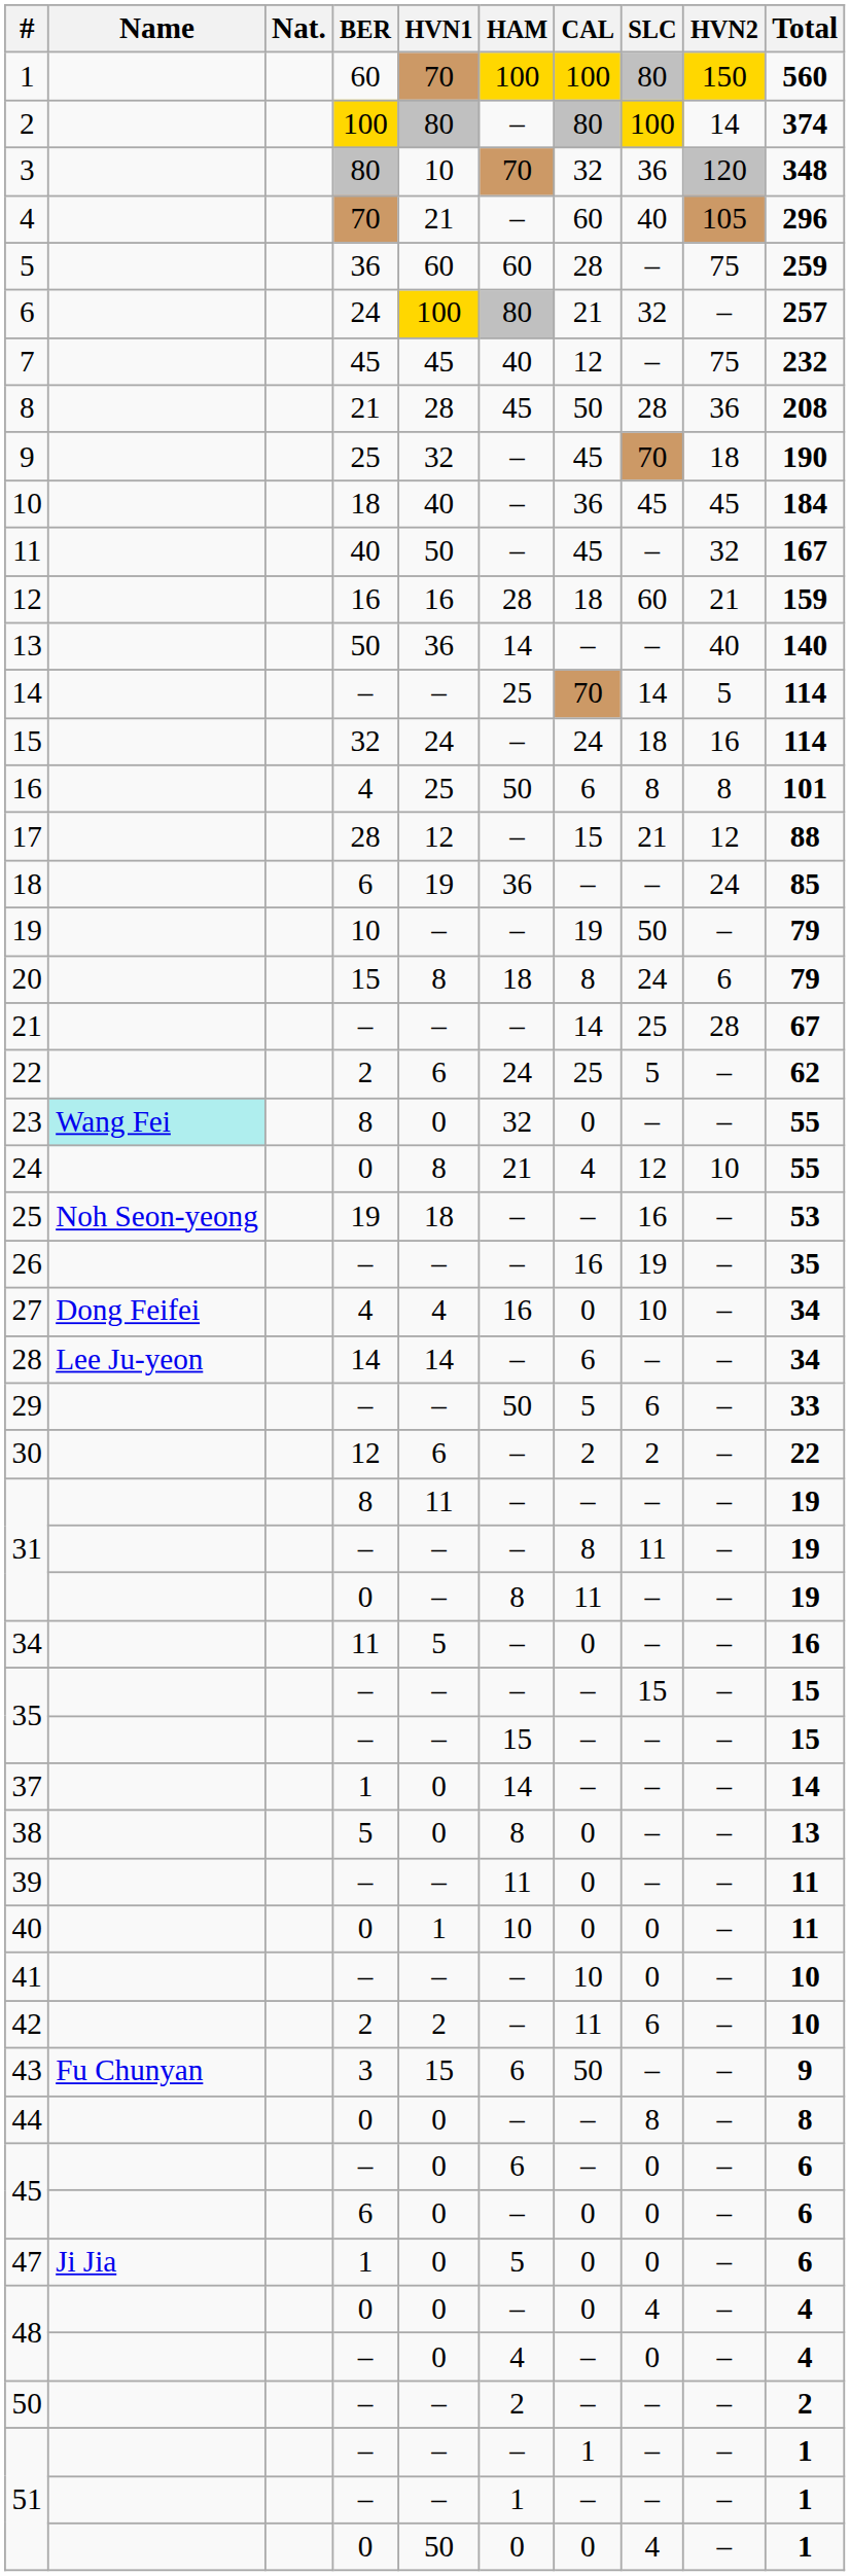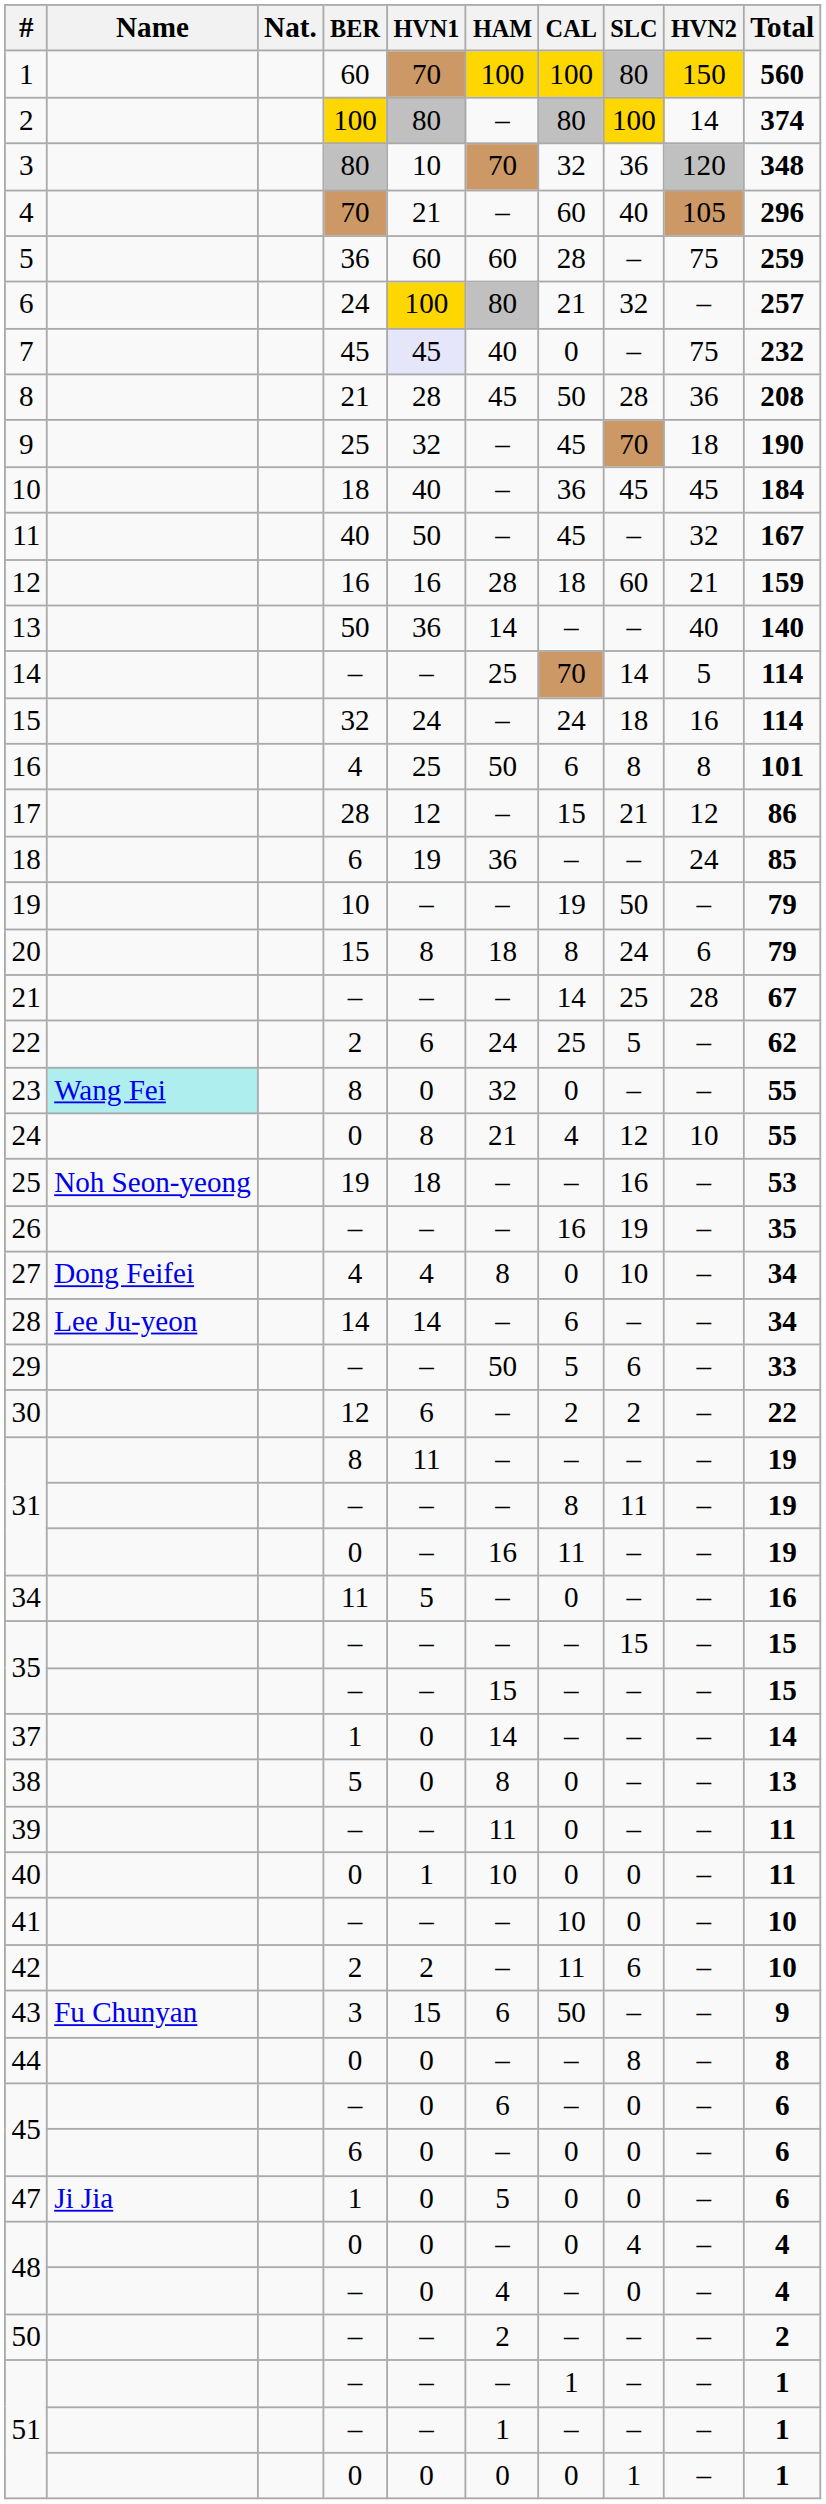 <table class="wikitable sortable" style="text-align:center;">
 <tr>
 <th>#</th>
 <th>Name</th>
 <th>Nat.</th>
 <th><small>BER</small></th>
 <th><small>HVN1</small></th>
 <th><small>HAM</small></th>
 <th><small>CAL</small></th>
 <th><small>SLC</small></th>
 <th><small>HVN2</small></th>
 <th>Total</th>
 </tr>
 <tr>
 <td>1</td>
 <td align=left></td>
 <td></td>
 <td>60</td>
 <td bgcolor=CC9966>70</td>
 <td bgcolor="gold">100</td>
 <td bgcolor="gold">100</td>
 <td bgcolor="silver">80</td>
 <td bgcolor="gold">150</td>
 <td><strong>560</strong></td>
 </tr>
 <tr>
 <td>2</td>
 <td align=left></td>
 <td></td>
 <td bgcolor="gold">100</td>
 <td bgcolor="silver">80</td>
 <td>–</td>
 <td bgcolor="silver">80</td>
 <td bgcolor="gold">100</td>
 <td>14</td>
 <td><strong>374</strong></td>
 </tr>
 <tr>
 <td>3</td>
 <td align=left></td>
 <td></td>
 <td bgcolor="silver">80</td>
 <td>10</td>
 <td bgcolor=CC9966>70</td>
 <td>32</td>
 <td>36</td>
 <td bgcolor="silver">120</td>
 <td><strong>348</strong></td>
 </tr>
 <tr>
 <td>4</td>
 <td align=left></td>
 <td></td>
 <td bgcolor=CC9966>70</td>
 <td>21</td>
 <td>–</td>
 <td>60</td>
 <td>40</td>
 <td bgcolor=CC9966>105</td>
 <td><strong>296</strong></td>
 </tr>
 <tr>
 <td>5</td>
 <td align=left></td>
 <td></td>
 <td>36</td>
 <td>60</td>
 <td>60</td>
 <td>28</td>
 <td>–</td>
 <td>75</td>
 <td><strong>259</strong></td>
 </tr>
 <tr>
 <td>6</td>
 <td align=left></td>
 <td></td>
 <td>24</td>
 <td bgcolor="gold">100</td>
 <td bgcolor="silver">80</td>
 <td>21</td>
 <td>32</td>
 <td>–</td>
 <td><strong>257</strong></td>
 </tr>
 <tr>
 <td>7</td>
 <td align=left></td>
 <td></td>
 <td>45</td>
-<td>45</td>
+<td style="background: lavender;">45</td>
 <td>40</td>
-<td>12</td>
+<td>0</td>
 <td>–</td>
 <td>75</td>
 <td><strong>232</strong></td>
 </tr>
 <tr>
 <td>8</td>
 <td align=left></td>
 <td></td>
 <td>21</td>
 <td>28</td>
 <td>45</td>
 <td>50</td>
 <td>28</td>
 <td>36</td>
 <td><strong>208</strong></td>
 </tr>
 <tr>
 <td>9</td>
 <td align=left></td>
 <td></td>
 <td>25</td>
 <td>32</td>
 <td>–</td>
 <td>45</td>
 <td bgcolor=CC9966>70</td>
 <td>18</td>
 <td><strong>190</strong></td>
 </tr>
 <tr>
 <td>10</td>
 <td align=left></td>
 <td></td>
 <td>18</td>
 <td>40</td>
 <td>–</td>
 <td>36</td>
 <td>45</td>
 <td>45</td>
 <td><strong>184</strong></td>
 </tr>
 <tr>
 <td>11</td>
 <td align=left></td>
 <td></td>
 <td>40</td>
 <td>50</td>
 <td>–</td>
 <td>45</td>
 <td>–</td>
 <td>32</td>
 <td><strong>167</strong></td>
 </tr>
 <tr>
 <td>12</td>
 <td align=left></td>
 <td></td>
 <td>16</td>
 <td>16</td>
 <td>28</td>
 <td>18</td>
 <td>60</td>
 <td>21</td>
 <td><strong>159</strong></td>
 </tr>
 <tr>
 <td>13</td>
 <td align=left></td>
 <td></td>
 <td>50</td>
 <td>36</td>
 <td>14</td>
 <td>–</td>
 <td>–</td>
 <td>40</td>
 <td><strong>140</strong></td>
 </tr>
 <tr>
 <td>14</td>
 <td align=left></td>
 <td></td>
 <td>–</td>
 <td>–</td>
 <td>25</td>
 <td bgcolor=CC9966>70</td>
 <td>14</td>
 <td>5</td>
 <td><strong>114</strong></td>
 </tr>
 <tr>
 <td>15</td>
 <td align=left></td>
 <td></td>
 <td>32</td>
 <td>24</td>
 <td>–</td>
 <td>24</td>
 <td>18</td>
 <td>16</td>
 <td><strong>114</strong></td>
 </tr>
 <tr>
 <td>16</td>
 <td align=left></td>
 <td></td>
 <td>4</td>
 <td>25</td>
 <td>50</td>
 <td>6</td>
 <td>8</td>
 <td>8</td>
 <td><strong>101</strong></td>
 </tr>
 <tr>
 <td>17</td>
 <td align=left></td>
 <td></td>
 <td>28</td>
 <td>12</td>
 <td>–</td>
 <td>15</td>
 <td>21</td>
 <td>12</td>
-<td><strong>88</strong></td>
+<td><strong>86</strong></td>
 </tr>
 <tr>
 <td>18</td>
 <td align=left></td>
 <td></td>
 <td>6</td>
 <td>19</td>
 <td>36</td>
 <td>–</td>
 <td>–</td>
 <td>24</td>
 <td><strong>85</strong></td>
 </tr>
 <tr>
 <td>19</td>
 <td align=left></td>
 <td></td>
 <td>10</td>
 <td>–</td>
 <td>–</td>
 <td>19</td>
 <td>50</td>
 <td>–</td>
 <td><strong>79</strong></td>
 </tr>
 <tr>
 <td>20</td>
 <td align=left></td>
 <td></td>
 <td>15</td>
 <td>8</td>
 <td>18</td>
 <td>8</td>
 <td>24</td>
 <td>6</td>
 <td><strong>79</strong></td>
 </tr>
 <tr>
 <td>21</td>
 <td align=left></td>
 <td></td>
 <td>–</td>
 <td>–</td>
 <td>–</td>
 <td>14</td>
 <td>25</td>
 <td>28</td>
 <td><strong>67</strong></td>
 </tr>
 <tr>
 <td>22</td>
 <td align=left></td>
 <td></td>
 <td>2</td>
 <td>6</td>
 <td>24</td>
 <td>25</td>
 <td>5</td>
 <td>–</td>
 <td><strong>62</strong></td>
 </tr>
 <tr>
 <td>23</td>
 <td align=left style="background: paleturquoise;"><a href='#'>Wang Fei</a></td>
 <td></td>
 <td>8</td>
 <td>0</td>
 <td>32</td>
 <td>0</td>
 <td>–</td>
 <td>–</td>
 <td><strong>55</strong></td>
 </tr>
 <tr>
 <td>24</td>
 <td align=left></td>
 <td></td>
 <td>0</td>
 <td>8</td>
 <td>21</td>
 <td>4</td>
 <td>12</td>
 <td>10</td>
 <td><strong>55</strong></td>
 </tr>
 <tr>
 <td>25</td>
 <td align=left><a href='#'>Noh Seon-yeong</a></td>
 <td></td>
 <td>19</td>
 <td>18</td>
 <td>–</td>
 <td>–</td>
 <td>16</td>
 <td>–</td>
 <td><strong>53</strong></td>
 </tr>
 <tr>
 <td>26</td>
 <td align=left></td>
 <td></td>
 <td>–</td>
 <td>–</td>
 <td>–</td>
 <td>16</td>
 <td>19</td>
 <td>–</td>
 <td><strong>35</strong></td>
 </tr>
 <tr>
 <td>27</td>
 <td align=left><a href='#'>Dong Feifei</a></td>
 <td></td>
 <td>4</td>
 <td>4</td>
-<td>16</td>
+<td>8</td>
 <td>0</td>
 <td>10</td>
 <td>–</td>
 <td><strong>34</strong></td>
 </tr>
 <tr>
 <td>28</td>
 <td align=left><a href='#'>Lee Ju-yeon</a></td>
 <td></td>
 <td>14</td>
 <td>14</td>
 <td>–</td>
 <td>6</td>
 <td>–</td>
 <td>–</td>
 <td><strong>34</strong></td>
 </tr>
 <tr>
 <td>29</td>
 <td align=left></td>
 <td></td>
 <td>–</td>
 <td>–</td>
 <td>50</td>
 <td>5</td>
 <td>6</td>
 <td>–</td>
 <td><strong>33</strong></td>
 </tr>
 <tr>
 <td>30</td>
 <td align=left></td>
 <td></td>
 <td>12</td>
 <td>6</td>
 <td>–</td>
 <td>2</td>
 <td>2</td>
 <td>–</td>
 <td><strong>22</strong></td>
 </tr>
 <tr>
 <td rowspan=3>31</td>
 <td align=left></td>
 <td></td>
 <td>8</td>
 <td>11</td>
 <td>–</td>
 <td>–</td>
 <td>–</td>
 <td>–</td>
 <td><strong>19</strong></td>
 </tr>
 <tr>
 <td align=left></td>
 <td></td>
 <td>–</td>
 <td>–</td>
 <td>–</td>
 <td>8</td>
 <td>11</td>
 <td>–</td>
 <td><strong>19</strong></td>
 </tr>
 <tr>
 <td align=left></td>
 <td></td>
 <td>0</td>
 <td>–</td>
-<td>8</td>
+<td>16</td>
 <td>11</td>
 <td>–</td>
 <td>–</td>
 <td><strong>19</strong></td>
 </tr>
 <tr>
 <td>34</td>
 <td align=left></td>
 <td></td>
 <td>11</td>
 <td>5</td>
 <td>–</td>
 <td>0</td>
 <td>–</td>
 <td>–</td>
 <td><strong>16</strong></td>
 </tr>
 <tr>
 <td rowspan=2>35</td>
 <td align=left></td>
 <td></td>
 <td>–</td>
 <td>–</td>
 <td>–</td>
 <td>–</td>
 <td>15</td>
 <td>–</td>
 <td><strong>15</strong></td>
 </tr>
 <tr>
 <td align=left></td>
 <td></td>
 <td>–</td>
 <td>–</td>
 <td>15</td>
 <td>–</td>
 <td>–</td>
 <td>–</td>
 <td><strong>15</strong></td>
 </tr>
 <tr>
 <td>37</td>
 <td align=left></td>
 <td></td>
 <td>1</td>
 <td>0</td>
 <td>14</td>
 <td>–</td>
 <td>–</td>
 <td>–</td>
 <td><strong>14</strong></td>
 </tr>
 <tr>
 <td>38</td>
 <td align=left></td>
 <td></td>
 <td>5</td>
 <td>0</td>
 <td>8</td>
 <td>0</td>
 <td>–</td>
 <td>–</td>
 <td><strong>13</strong></td>
 </tr>
 <tr>
 <td>39</td>
 <td align=left></td>
 <td></td>
 <td>–</td>
 <td>–</td>
 <td>11</td>
 <td>0</td>
 <td>–</td>
 <td>–</td>
 <td><strong>11</strong></td>
 </tr>
 <tr>
 <td>40</td>
 <td align=left></td>
 <td></td>
 <td>0</td>
 <td>1</td>
 <td>10</td>
 <td>0</td>
 <td>0</td>
 <td>–</td>
 <td><strong>11</strong></td>
 </tr>
 <tr>
 <td>41</td>
 <td align=left></td>
 <td></td>
 <td>–</td>
 <td>–</td>
 <td>–</td>
 <td>10</td>
 <td>0</td>
 <td>–</td>
 <td><strong>10</strong></td>
 </tr>
 <tr>
 <td>42</td>
 <td align=left></td>
 <td></td>
 <td>2</td>
 <td>2</td>
 <td>–</td>
 <td>11</td>
 <td>6</td>
 <td>–</td>
 <td><strong>10</strong></td>
 </tr>
 <tr>
 <td>43</td>
 <td align=left><a href='#'>Fu Chunyan</a></td>
 <td></td>
 <td>3</td>
 <td>15</td>
 <td>6</td>
 <td>50</td>
 <td>–</td>
 <td>–</td>
 <td><strong>9</strong></td>
 </tr>
 <tr>
 <td>44</td>
 <td align=left></td>
 <td></td>
 <td>0</td>
 <td>0</td>
 <td>–</td>
 <td>–</td>
 <td>8</td>
 <td>–</td>
 <td><strong>8</strong></td>
 </tr>
 <tr>
 <td rowspan=2>45</td>
 <td align=left></td>
 <td></td>
 <td>–</td>
 <td>0</td>
 <td>6</td>
 <td>–</td>
 <td>0</td>
 <td>–</td>
 <td><strong>6</strong></td>
 </tr>
 <tr>
 <td align=left></td>
 <td></td>
 <td>6</td>
 <td>0</td>
 <td>–</td>
 <td>0</td>
 <td>0</td>
 <td>–</td>
 <td><strong>6</strong></td>
 </tr>
 <tr>
 <td>47</td>
 <td align=left><a href='#'>Ji Jia</a></td>
 <td></td>
 <td>1</td>
 <td>0</td>
 <td>5</td>
 <td>0</td>
 <td>0</td>
 <td>–</td>
 <td><strong>6</strong></td>
 </tr>
 <tr>
 <td rowspan=2>48</td>
 <td align=left></td>
 <td></td>
 <td>0</td>
 <td>0</td>
 <td>–</td>
 <td>0</td>
 <td>4</td>
 <td>–</td>
 <td><strong>4</strong></td>
 </tr>
 <tr>
 <td align=left></td>
 <td></td>
 <td>–</td>
 <td>0</td>
 <td>4</td>
 <td>–</td>
 <td>0</td>
 <td>–</td>
 <td><strong>4</strong></td>
 </tr>
 <tr>
 <td>50</td>
 <td align=left></td>
 <td></td>
 <td>–</td>
 <td>–</td>
 <td>2</td>
 <td>–</td>
 <td>–</td>
 <td>–</td>
 <td><strong>2</strong></td>
 </tr>
 <tr>
 <td rowspan=3>51</td>
 <td align=left></td>
 <td></td>
 <td>–</td>
 <td>–</td>
 <td>–</td>
 <td>1</td>
 <td>–</td>
 <td>–</td>
 <td><strong>1</strong></td>
 </tr>
 <tr>
 <td align=left></td>
 <td></td>
 <td>–</td>
 <td>–</td>
 <td>1</td>
 <td>–</td>
 <td>–</td>
 <td>–</td>
 <td><strong>1</strong></td>
 </tr>
 <tr>
 <td align=left></td>
 <td></td>
 <td>0</td>
-<td>50</td>
 <td>0</td>
 <td>0</td>
-<td>4</td>
+<td>0</td>
+<td>1</td>
 <td>–</td>
 <td><strong>1</strong></td>
 </tr>
 </table>
